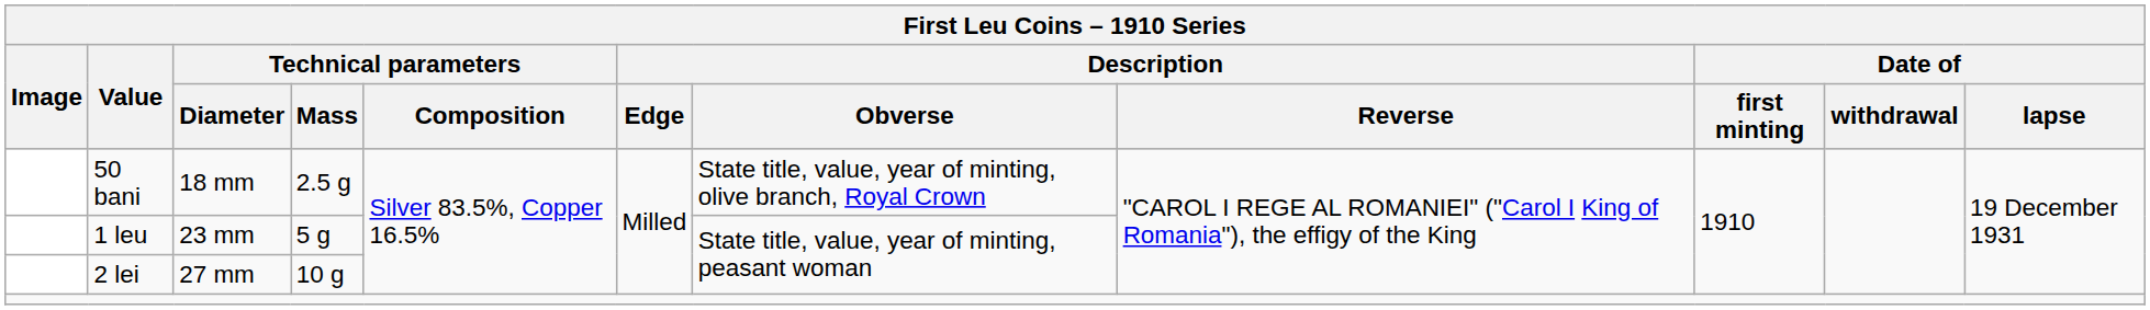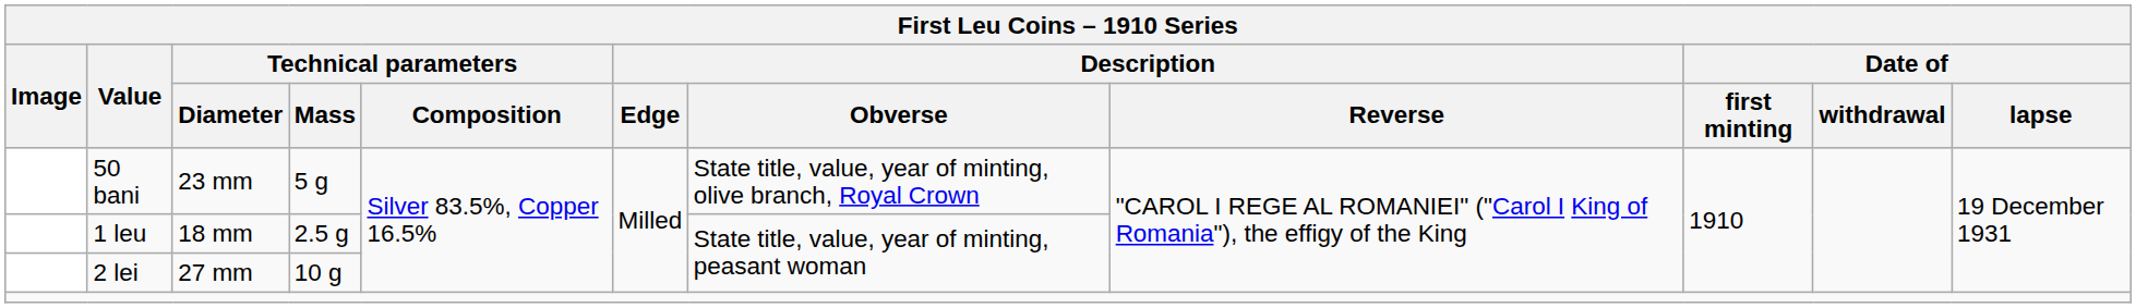 <table class="wikitable" style="font-size: 90%">
 <tr>
 <th colspan="11">First Leu Coins –  1910 Series</th>
 </tr>
 <tr>
 <th rowspan="2">Image</th>
 <th rowspan="2">Value</th>
 <th colspan="3">Technical parameters</th>
 <th colspan="3">Description</th>
 <th colspan="3">Date of</th>
 </tr>
 <tr>
 <th>Diameter</th>
 <th>Mass</th>
 <th>Composition</th>
 <th>Edge</th>
 <th>Obverse</th>
 <th>Reverse</th>
 <th>first minting</th>
 <th>withdrawal</th>
 <th>lapse</th>
 </tr>
 <tr>
 <td align="center" bgcolor="white"></td>
 <td>50 bani</td>
-<td>18 mm</td>
-<td>2.5 g</td>
+<td>23 mm</td>
+<td>5 g</td>
 <td rowspan=3><a href='#'>Silver</a> 83.5%, <a href='#'>Copper</a> 16.5%</td>
 <td rowspan=3>Milled</td>
 <td>State title, value, year of minting, olive branch, <a href='#'>Royal Crown</a></td>
 <td rowspan=3>"CAROL I REGE AL ROMANIEI" ("<a href='#'>Carol I</a> <a href='#'>King of Romania</a>"), the effigy of the King</td>
 <td rowspan=3>1910</td>
 <td rowspan=3></td>
 <td rowspan=3>19 December 1931</td>
 </tr>
 <tr>
 <td align="center" bgcolor="white"></td>
 <td>1 leu</td>
-<td>23 mm</td>
-<td>5 g</td>
+<td>18 mm</td>
+<td>2.5 g</td>
 <td rowspan=2>State title, value, year of minting, peasant woman</td>
 </tr>
 <tr>
 <td align="center" bgcolor="white"></td>
 <td>2 lei</td>
 <td>27 mm</td>
 <td>10 g</td>
 </tr>
 <tr>
 <td colspan="11"></td>
 </tr>
 </table>
